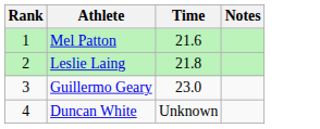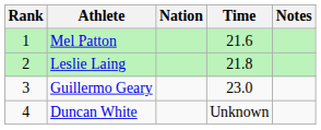 <table class="wikitable sortable" style="text-align:center">
 <tr>
 <th>Rank</th>
 <th>Athlete</th>
+<th>Nation</th>
 <th>Time</th>
 <th>Notes</th>
 </tr>
 <tr bgcolor=#bbf3bb>
 <td>1</td>
 <td align=left><a href='#'>Mel Patton</a></td>
+<td align=left></td>
 <td>21.6</td>
 <td></td>
 </tr>
 <tr bgcolor=#bbf3bb>
 <td>2</td>
 <td align=left><a href='#'>Leslie Laing</a></td>
+<td align=left></td>
 <td>21.8</td>
 <td></td>
 </tr>
 <tr>
 <td>3</td>
 <td align=left><a href='#'>Guillermo Geary</a></td>
+<td align=left></td>
 <td>23.0</td>
 <td></td>
 </tr>
 <tr>
 <td>4</td>
 <td align=left><a href='#'>Duncan White</a></td>
+<td align=left></td>
 <td data-sort-value=30.0>Unknown</td>
 <td></td>
 </tr>
 </table>
